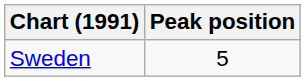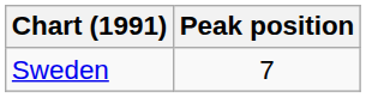 <table class="wikitable">
 <tr>
 <th align="left">Chart (1991)</th>
 <th align="center">Peak position</th>
 </tr>
 <tr>
 <td align="left"><a href='#'>Sweden</a></td>
-<td align="center">5</td>
+<td align="center">7</td>
 </tr>
 </table>
